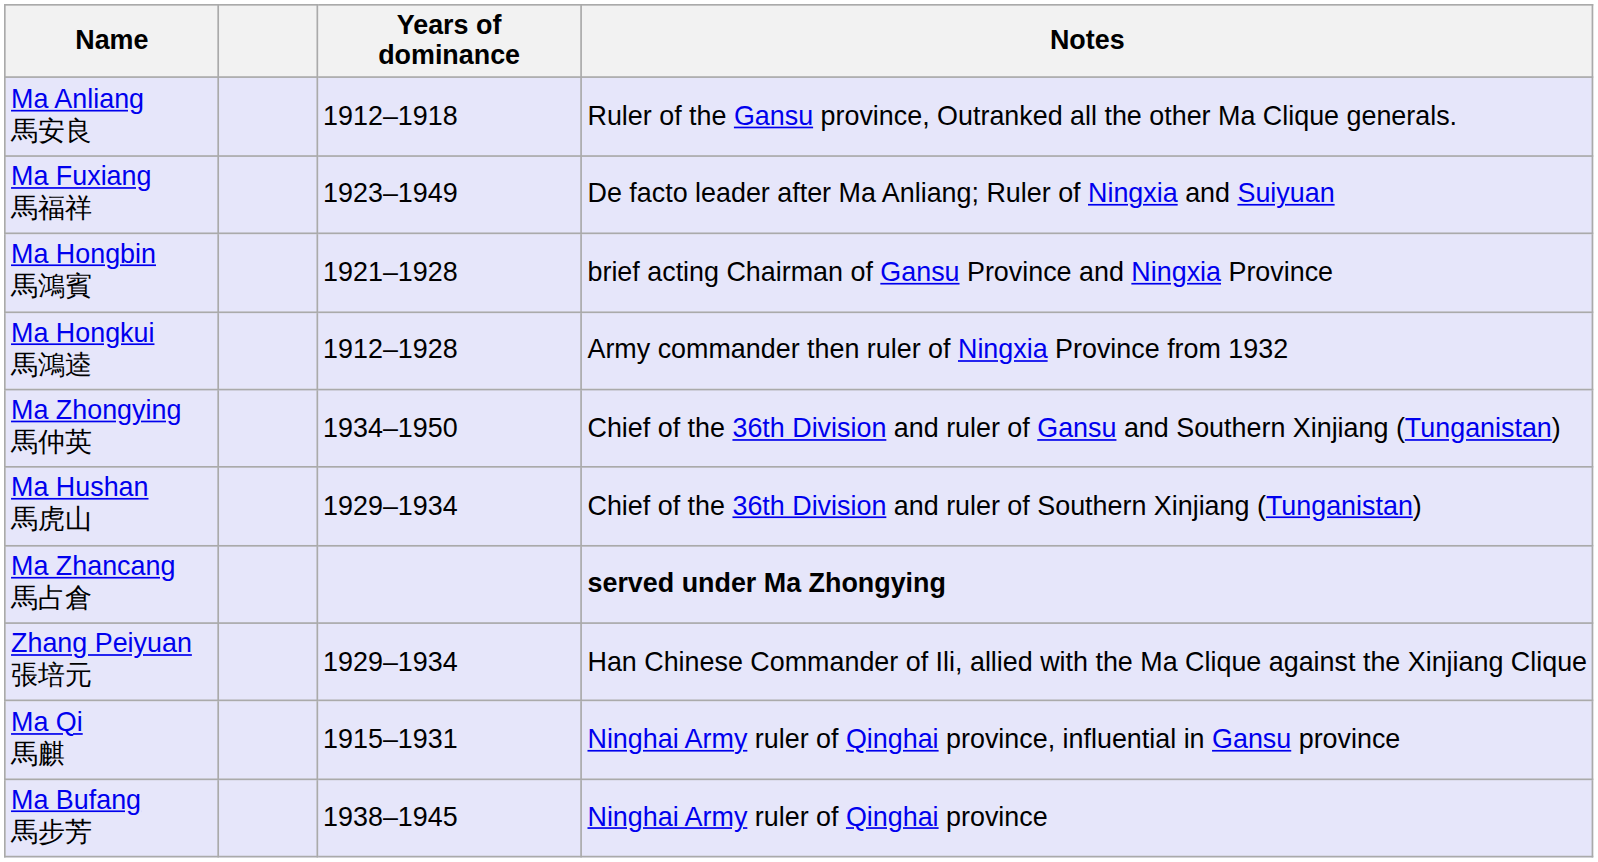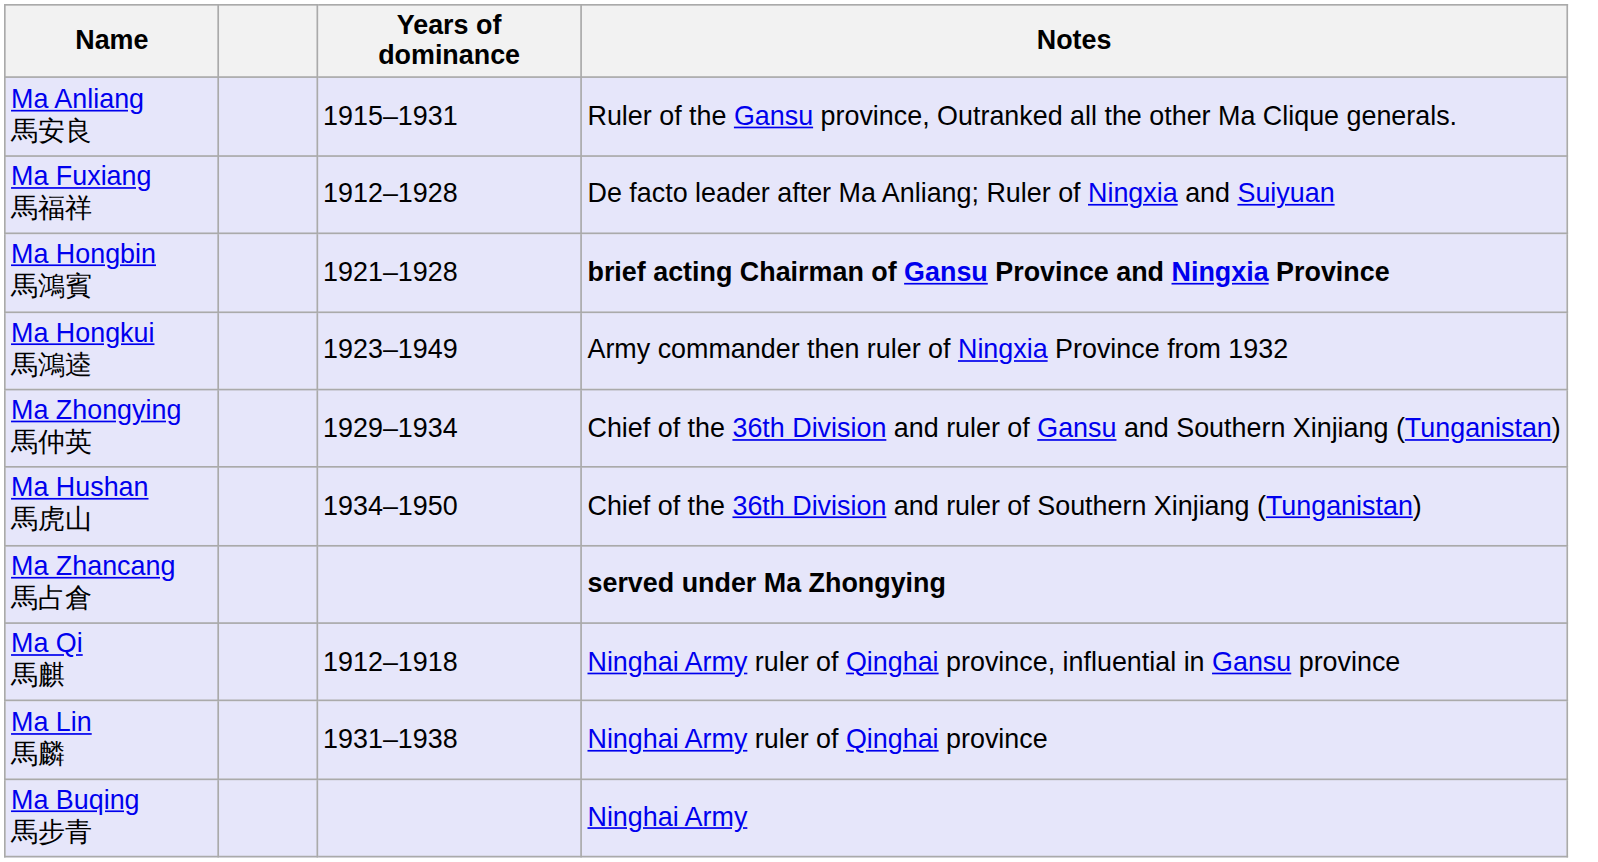 <table class="wikitable">
 <tr>
 <th width=120px>Name</th>
 <th width=51px></th>
 <th width=150px>Years of dominance</th>
 <th>Notes</th>
 </tr>
 <tr bgcolor=#E6E6FA>
 <td><a href='#'>Ma Anliang</a><br>馬安良</td>
 <td align=center></td>
-<td>1912–1918</td>
+<td>1915–1931</td>
 <td>Ruler of the <a href='#'>Gansu</a> province, Outranked all the other Ma Clique generals.</td>
 </tr>
 <tr bgcolor=#E6E6FA>
 <td><a href='#'>Ma Fuxiang</a><br>馬福祥</td>
 <td align=center></td>
-<td>1923–1949</td>
+<td>1912–1928</td>
 <td>De facto leader after Ma Anliang; Ruler of <a href='#'>Ningxia</a> and <a href='#'>Suiyuan</a></td>
 </tr>
 <tr bgcolor=#E6E6FA>
 <td><a href='#'>Ma Hongbin</a><br>馬鴻賓</td>
 <td align=center></td>
 <td>1921–1928</td>
-<td>brief acting Chairman of <a href='#'>Gansu</a> Province and <a href='#'>Ningxia</a> Province</td>
+<td><strong>brief acting Chairman of <a href='#'>Gansu</a> Province and <a href='#'>Ningxia</a> Province</strong></td>
 </tr>
 <tr bgcolor=#E6E6FA>
 <td><a href='#'>Ma Hongkui</a><br>馬鴻逵</td>
 <td align=center></td>
-<td>1912–1928</td>
+<td>1923–1949</td>
 <td>Army commander then ruler of <a href='#'>Ningxia</a> Province from 1932</td>
 </tr>
 <tr bgcolor=#E6E6FA>
 <td><a href='#'>Ma Zhongying</a><br>馬仲英</td>
 <td align=center></td>
-<td>1934–1950</td>
+<td>1929–1934</td>
 <td>Chief of the <a href='#'>36th Division</a> and ruler of <a href='#'>Gansu</a> and Southern Xinjiang (<a href='#'>Tunganistan</a>)</td>
 </tr>
 <tr bgcolor=#E6E6FA>
 <td><a href='#'>Ma Hushan</a><br>馬虎山</td>
 <td align=center></td>
-<td>1929–1934</td>
+<td>1934–1950</td>
 <td>Chief of the <a href='#'>36th Division</a> and ruler of Southern Xinjiang (<a href='#'>Tunganistan</a>)</td>
 </tr>
 <tr bgcolor=#E6E6FA>
 <td><a href='#'>Ma Zhancang</a><br>馬占倉</td>
 <td align=center></td>
 <td></td>
 <td><strong>served under Ma Zhongying</strong></td>
 </tr>
 <tr bgcolor=#E6E6FA>
-<td><a href='#'>Zhang Peiyuan</a><br>張培元</td>
-<td align=center></td>
-<td>1929–1934</td>
-<td>Han Chinese Commander of Ili, allied with the Ma Clique against the Xinjiang Clique</td>
-</tr>
-<tr bgcolor=#E6E6FA>
 <td><a href='#'>Ma Qi</a><br>馬麒</td>
 <td align=center></td>
-<td>1915–1931</td>
+<td>1912–1918</td>
 <td><a href='#'>Ninghai Army</a> ruler of <a href='#'>Qinghai</a> province, influential in <a href='#'>Gansu</a> province</td>
 </tr>
 <tr bgcolor=#E6E6FA>
-<td><a href='#'>Ma Bufang</a><br>馬步芳</td>
+<td><a href='#'>Ma Lin</a><br>馬麟</td>
 <td align=center></td>
-<td>1938–1945</td>
+<td>1931–1938</td>
 <td><a href='#'>Ninghai Army</a> ruler of <a href='#'>Qinghai</a> province</td>
 </tr>
+<tr bgcolor=#E6E6FA>
+<td><a href='#'>Ma Buqing</a><br>馬步青</td>
+<td align=center></td>
+<td></td>
+<td><a href='#'>Ninghai Army</a></td>
+</tr>
 </table>
